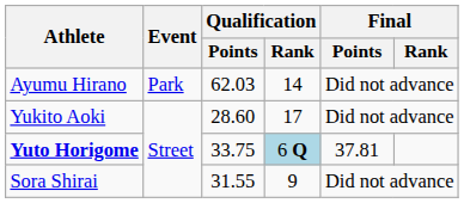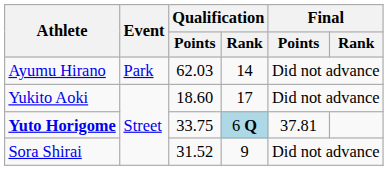 <table class="wikitable" style="font-size:90%">
 <tr>
 <th rowspan="2">Athlete</th>
 <th rowspan="2">Event</th>
 <th colspan="2">Qualification</th>
 <th colspan="2">Final</th>
 </tr>
 <tr style="font-size: 95%">
 <th>Points</th>
 <th>Rank</th>
 <th>Points</th>
 <th>Rank</th>
 </tr>
 <tr align=center>
 <td align=left><a href='#'>Ayumu Hirano</a></td>
 <td align="left"><a href='#'>Park</a></td>
 <td>62.03</td>
 <td>14</td>
 <td colspan="2">Did not advance</td>
 </tr>
 <tr align=center>
 <td align=left><a href='#'>Yukito Aoki</a></td>
 <td rowspan="3" align="left"><a href='#'>Street</a></td>
-<td>28.60</td>
+<td>18.60</td>
 <td>17</td>
 <td colspan=2>Did not advance</td>
 </tr>
 <tr align=center>
 <td align=left><strong><a href='#'>Yuto Horigome</a></strong></td>
 <td>33.75</td>
 <td style="background: lightblue;">6 <strong>Q</strong></td>
 <td>37.81</td>
 <td></td>
 </tr>
 <tr align=center>
 <td align=left><a href='#'>Sora Shirai</a></td>
-<td>31.55</td>
+<td>31.52</td>
 <td>9</td>
 <td colspan=2>Did not advance</td>
 </tr>
 </table>
